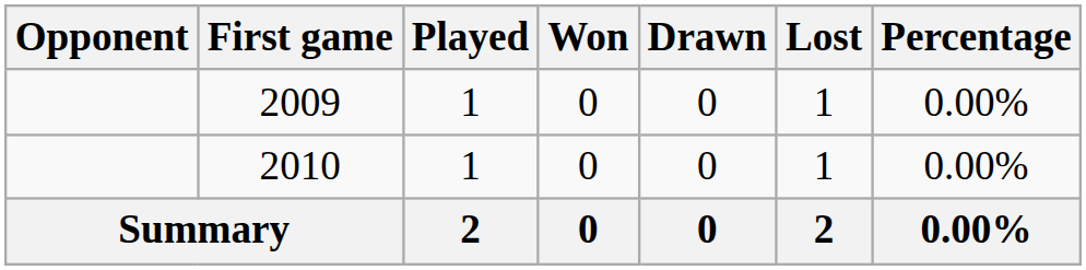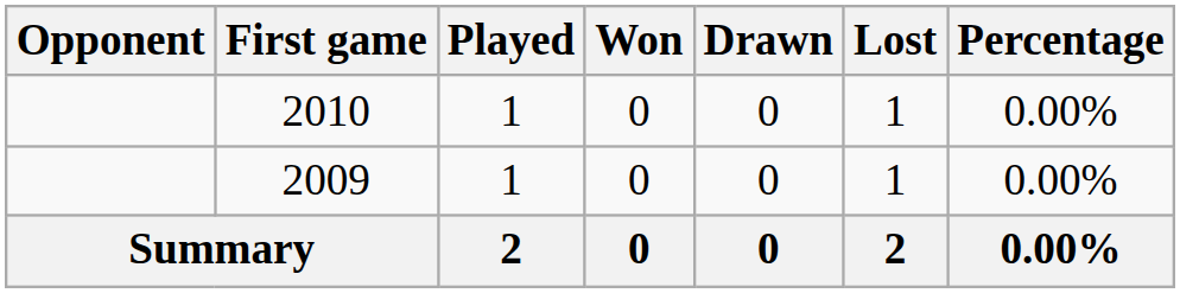 <table class="wikitable" style="text-align: center;">
 <tr>
 <th>Opponent</th>
 <th>First game</th>
 <th>Played</th>
 <th>Won</th>
 <th>Drawn</th>
 <th>Lost</th>
 <th>Percentage</th>
 </tr>
 <tr>
 <td style="text-align: left;"></td>
-<td>2009</td>
+<td>2010</td>
 <td>1</td>
 <td>0</td>
 <td>0</td>
 <td>1</td>
 <td>0.00%</td>
 </tr>
 <tr>
 <td style="text-align: left;"></td>
-<td>2010</td>
+<td>2009</td>
 <td>1</td>
 <td>0</td>
 <td>0</td>
 <td>1</td>
 <td>0.00%</td>
 </tr>
 <tr>
 <th colspan=2>Summary</th>
 <th>2</th>
 <th>0</th>
 <th>0</th>
 <th>2</th>
 <th>0.00%</th>
 </tr>
 </table>
